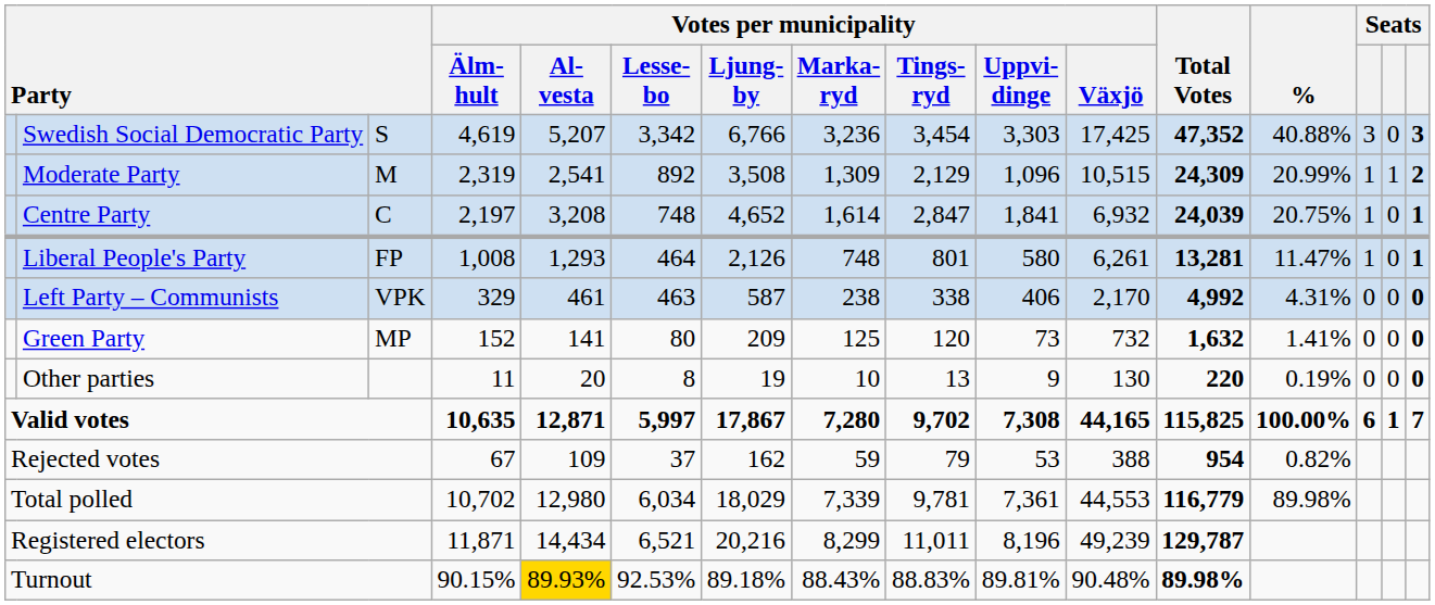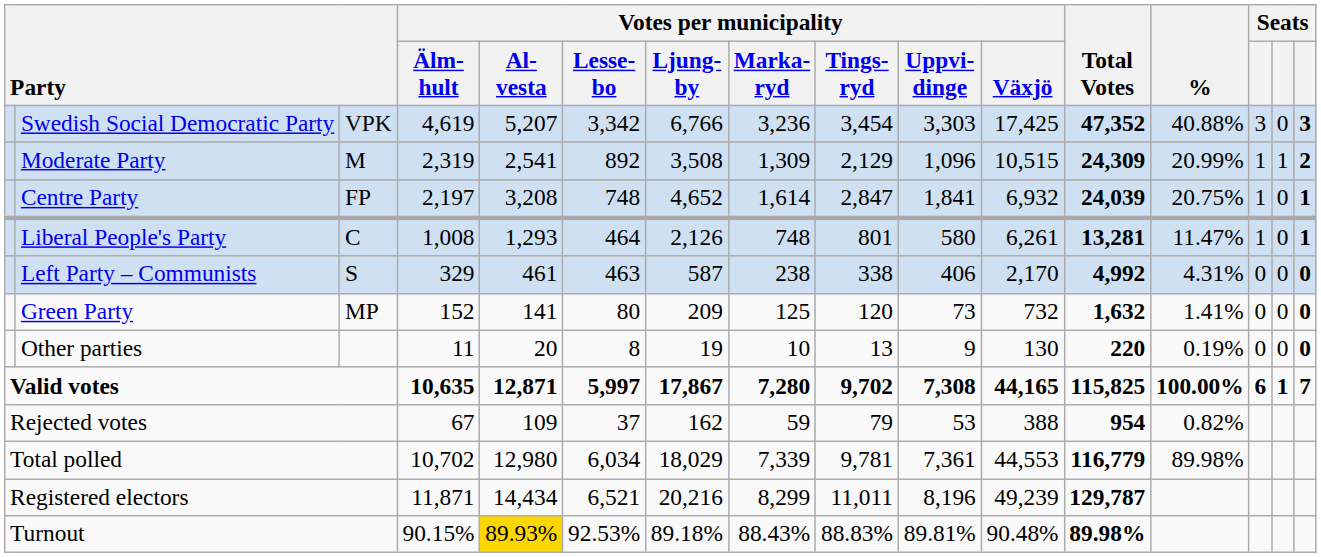 <table class="wikitable" border="1" style="text-align:right;">
 <tr>
 <th style="text-align:left;" valign=bottom rowspan=2 colspan=3>Party</th>
 <th colspan=8>Votes per municipality</th>
 <th align=center valign=bottom rowspan=2 width="50">Total Votes</th>
 <th align=center valign=bottom rowspan=2 width="50">%</th>
 <th colspan=3>Seats</th>
 </tr>
 <tr>
 <th align=center valign=bottom width="50"><a href='#'>Älm- hult</a></th>
 <th align=center valign=bottom width="50"><a href='#'>Al- vesta</a></th>
 <th align=center valign=bottom width="50"><a href='#'>Lesse- bo</a></th>
 <th align=center valign=bottom width="50"><a href='#'>Ljung- by</a></th>
 <th align=center valign=bottom width="50"><a href='#'>Marka- ryd</a></th>
 <th align=center valign=bottom width="50"><a href='#'>Tings- ryd</a></th>
 <th align=center valign=bottom width="50"><a href='#'>Uppvi- dinge</a></th>
 <th align=center valign=bottom width="50"><a href='#'>Växjö</a></th>
 <th align=center valign=bottom width="20"><small></small></th>
 <th align=center valign=bottom width="20"><small><a href='#'></a></small></th>
 <th align=center valign=bottom width="20"><small></small></th>
 </tr>
 <tr style="background:#CEE0F2;">
 <td></td>
 <td align=left style="white-space: nowrap;"><a href='#'>Swedish Social Democratic Party</a></td>
-<td align=left>S</td>
+<td align=left>VPK</td>
 <td>4,619</td>
 <td>5,207</td>
 <td>3,342</td>
 <td>6,766</td>
 <td>3,236</td>
 <td>3,454</td>
 <td>3,303</td>
 <td>17,425</td>
 <td><strong>47,352</strong></td>
 <td>40.88%</td>
 <td>3</td>
 <td>0</td>
 <td><strong>3</strong></td>
 </tr>
 <tr style="background:#CEE0F2;">
 <td></td>
 <td align=left><a href='#'>Moderate Party</a></td>
 <td align=left>M</td>
 <td>2,319</td>
 <td>2,541</td>
 <td>892</td>
 <td>3,508</td>
 <td>1,309</td>
 <td>2,129</td>
 <td>1,096</td>
 <td>10,515</td>
 <td><strong>24,309</strong></td>
 <td>20.99%</td>
 <td>1</td>
 <td>1</td>
 <td><strong>2</strong></td>
 </tr>
 <tr style="background:#CEE0F2;">
 <td></td>
 <td align=left><a href='#'>Centre Party</a></td>
-<td align=left>C</td>
+<td align=left>FP</td>
 <td>2,197</td>
 <td>3,208</td>
 <td>748</td>
 <td>4,652</td>
 <td>1,614</td>
 <td>2,847</td>
 <td>1,841</td>
 <td>6,932</td>
 <td><strong>24,039</strong></td>
 <td>20.75%</td>
 <td>1</td>
 <td>0</td>
 <td><strong>1</strong></td>
 </tr>
 <tr style="background:#CEE0F2; border-top:3px solid darkgray;">
 <td></td>
 <td align=left><a href='#'>Liberal People's Party</a></td>
-<td align=left>FP</td>
+<td align=left>C</td>
 <td>1,008</td>
 <td>1,293</td>
 <td>464</td>
 <td>2,126</td>
 <td>748</td>
 <td>801</td>
 <td>580</td>
 <td>6,261</td>
 <td><strong>13,281</strong></td>
 <td>11.47%</td>
 <td>1</td>
 <td>0</td>
 <td><strong>1</strong></td>
 </tr>
 <tr style="background:#CEE0F2;">
 <td></td>
 <td align=left><a href='#'>Left Party – Communists</a></td>
-<td align=left>VPK</td>
+<td align=left>S</td>
 <td>329</td>
 <td>461</td>
 <td>463</td>
 <td>587</td>
 <td>238</td>
 <td>338</td>
 <td>406</td>
 <td>2,170</td>
 <td><strong>4,992</strong></td>
 <td>4.31%</td>
 <td>0</td>
 <td>0</td>
 <td><strong>0</strong></td>
 </tr>
 <tr>
 <td></td>
 <td align=left><a href='#'>Green Party</a></td>
 <td align=left>MP</td>
 <td>152</td>
 <td>141</td>
 <td>80</td>
 <td>209</td>
 <td>125</td>
 <td>120</td>
 <td>73</td>
 <td>732</td>
 <td><strong>1,632</strong></td>
 <td>1.41%</td>
 <td>0</td>
 <td>0</td>
 <td><strong>0</strong></td>
 </tr>
 <tr>
 <td></td>
 <td align=left>Other parties</td>
 <td></td>
 <td>11</td>
 <td>20</td>
 <td>8</td>
 <td>19</td>
 <td>10</td>
 <td>13</td>
 <td>9</td>
 <td>130</td>
 <td><strong>220</strong></td>
 <td>0.19%</td>
 <td>0</td>
 <td>0</td>
 <td><strong>0</strong></td>
 </tr>
 <tr style="font-weight:bold">
 <td align=left colspan=3>Valid votes</td>
 <td>10,635</td>
 <td>12,871</td>
 <td>5,997</td>
 <td>17,867</td>
 <td>7,280</td>
 <td>9,702</td>
 <td>7,308</td>
 <td>44,165</td>
 <td>115,825</td>
 <td>100.00%</td>
 <td>6</td>
 <td>1</td>
 <td>7</td>
 </tr>
 <tr>
 <td align=left colspan=3>Rejected votes</td>
 <td>67</td>
 <td>109</td>
 <td>37</td>
 <td>162</td>
 <td>59</td>
 <td>79</td>
 <td>53</td>
 <td>388</td>
 <td><strong>954</strong></td>
 <td>0.82%</td>
 <td></td>
 <td></td>
 <td></td>
 </tr>
 <tr>
 <td align=left colspan=3>Total polled</td>
 <td>10,702</td>
 <td>12,980</td>
 <td>6,034</td>
 <td>18,029</td>
 <td>7,339</td>
 <td>9,781</td>
 <td>7,361</td>
 <td>44,553</td>
 <td><strong>116,779</strong></td>
 <td>89.98%</td>
 <td></td>
 <td></td>
 <td></td>
 </tr>
 <tr>
 <td align=left colspan=3>Registered electors</td>
 <td>11,871</td>
 <td>14,434</td>
 <td>6,521</td>
 <td>20,216</td>
 <td>8,299</td>
 <td>11,011</td>
 <td>8,196</td>
 <td>49,239</td>
 <td><strong>129,787</strong></td>
 <td></td>
 <td></td>
 <td></td>
 <td></td>
 </tr>
 <tr>
 <td align=left colspan=3>Turnout</td>
 <td>90.15%</td>
 <td style="background: gold;">89.93%</td>
 <td>92.53%</td>
 <td>89.18%</td>
 <td>88.43%</td>
 <td>88.83%</td>
 <td>89.81%</td>
 <td>90.48%</td>
 <td><strong>89.98%</strong></td>
 <td></td>
 <td></td>
 <td></td>
 <td></td>
 </tr>
 </table>
